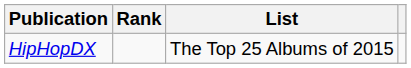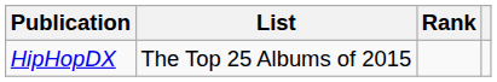 <table class="sortable wikitable">
 <tr>
 <th>Publication</th>
+<th>List</th>
 <th>Rank</th>
-<th>List</th>
 <th class="unsortable"></th>
 </tr>
 <tr>
 <td><em><a href='#'>HipHopDX</a></em></td>
+<td>The Top 25 Albums of 2015</td>
 <td></td>
-<td>The Top 25 Albums of 2015</td>
 <td></td>
 </tr>
 </table>
